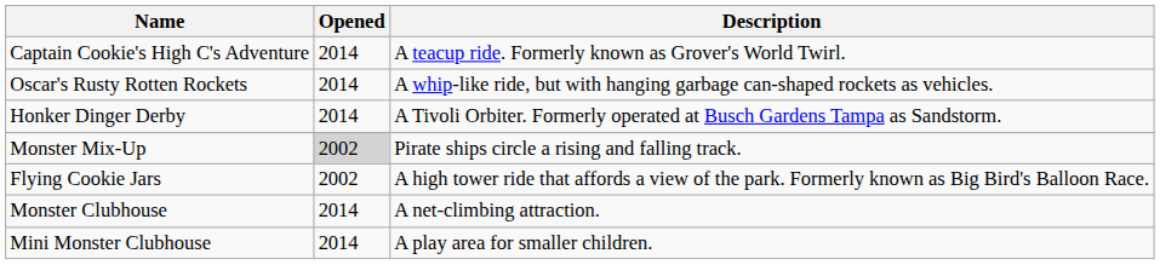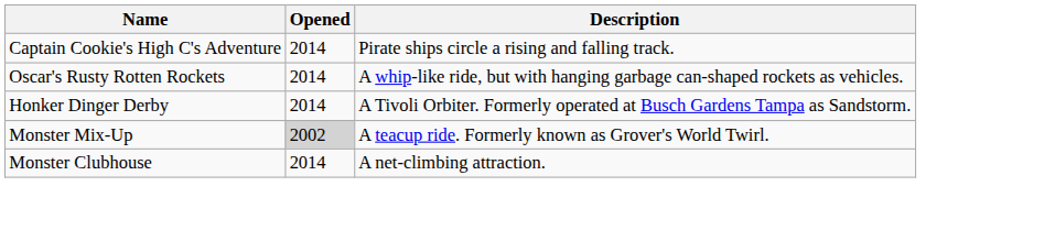 <table class="wikitable">
 <tr>
 <th>Name</th>
 <th>Opened</th>
 <th>Description</th>
 </tr>
 <tr>
 <td>Captain Cookie's High C's Adventure</td>
 <td>2014</td>
-<td>A <a href='#'>teacup ride</a>. Formerly known as Grover's World Twirl.</td>
+<td>Pirate ships circle a rising and falling track.</td>
 </tr>
 <tr>
 <td>Oscar's Rusty Rotten Rockets</td>
 <td>2014</td>
 <td>A <a href='#'>whip</a>-like ride, but with hanging garbage can-shaped rockets as vehicles.</td>
 </tr>
 <tr>
 <td>Honker Dinger Derby</td>
 <td>2014</td>
 <td>A Tivoli Orbiter. Formerly operated at <a href='#'>Busch Gardens Tampa</a> as Sandstorm.</td>
 </tr>
 <tr>
 <td>Monster Mix-Up</td>
 <td style="background: lightgrey;">2002</td>
-<td>Pirate ships circle a rising and falling track.</td>
-</tr>
-<tr>
-<td>Flying Cookie Jars</td>
-<td>2002</td>
-<td>A  high tower ride that affords a view of the park. Formerly known as Big Bird's Balloon Race.</td>
+<td>A <a href='#'>teacup ride</a>. Formerly known as Grover's World Twirl.</td>
 </tr>
 <tr>
 <td>Monster Clubhouse</td>
 <td>2014</td>
 <td>A net-climbing attraction.</td>
 </tr>
-<tr>
-<td>Mini Monster Clubhouse</td>
-<td>2014</td>
-<td>A play area for smaller children.</td>
-</tr>
 </table>
